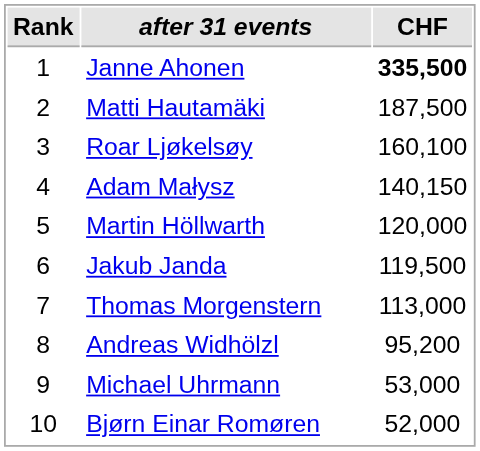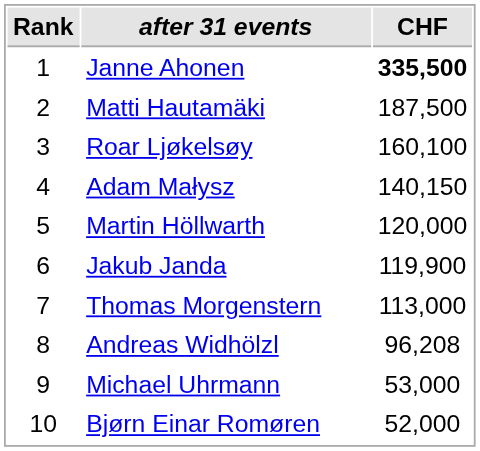 <table cellspacing="1" cellpadding="3" style="border:1px solid #AAAAAA;font-size:86%">
 <tr bgcolor="#E4E4E4">
 <th style="border-bottom:1px solid #AAAAAA" width=10>Rank</th>
 <th style="border-bottom:1px solid #AAAAAA" width=155><em>after 31 events</em></th>
 <th style="border-bottom:1px solid #AAAAAA" width=40>CHF</th>
 </tr>
 <tr>
 <td align=center>1</td>
 <td> <a href='#'>Janne Ahonen</a></td>
 <td align=center><strong>335,500</strong></td>
 </tr>
 <tr>
 <td align=center>2</td>
 <td> <a href='#'>Matti Hautamäki</a></td>
 <td align=center>187,500</td>
 </tr>
 <tr>
 <td align=center>3</td>
 <td> <a href='#'>Roar Ljøkelsøy</a></td>
 <td align=center>160,100</td>
 </tr>
 <tr>
 <td align=center>4</td>
 <td> <a href='#'>Adam Małysz</a></td>
 <td align=center>140,150</td>
 </tr>
 <tr>
 <td align=center>5</td>
 <td> <a href='#'>Martin Höllwarth</a></td>
 <td align=center>120,000</td>
 </tr>
 <tr>
 <td align=center>6</td>
 <td> <a href='#'>Jakub Janda</a></td>
-<td align=center>119,500</td>
+<td align=center>119,900</td>
 </tr>
 <tr>
 <td align=center>7</td>
 <td> <a href='#'>Thomas Morgenstern</a></td>
 <td align=center>113,000</td>
 </tr>
 <tr>
 <td align=center>8</td>
 <td> <a href='#'>Andreas Widhölzl</a></td>
-<td align=center align=right>95,200</td>
+<td align=center align=right>96,208</td>
 </tr>
 <tr>
 <td align=center>9</td>
 <td> <a href='#'>Michael Uhrmann</a></td>
 <td align=center align=right>53,000</td>
 </tr>
 <tr>
 <td align=center>10</td>
 <td> <a href='#'>Bjørn Einar Romøren</a></td>
 <td align=center align=right>52,000</td>
 </tr>
 </table>
